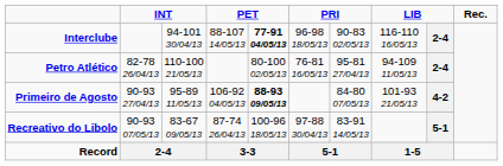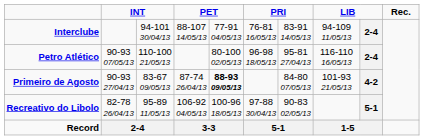 <table style="font-size: 90%; text-align: center" class="wikitable">
 <tr>
 <td></td>
 <td width=100 colspan="2"><strong><a href='#'>INT</a></strong></td>
 <td width=100 colspan="2"><strong><a href='#'>PET</a></strong></td>
 <td width=100 colspan="2"><strong><a href='#'>PRI</a></strong></td>
 <td width=100 colspan="2"><strong><a href='#'>LIB</a></strong></td>
 <td width=50><strong>Rec.</strong></td>
 </tr>
 <tr>
 <td align=right><strong><a href='#'>Interclube</a></strong></td>
 <td></td>
 <td>94-101<br><small><em>30/04/13</em></small></td>
 <td>88-107<br><small><em>14/05/13</em></small></td>
-<td><strong>77-91<br><small><em>04/05/13</em></small></strong></td>
-<td>96-98<br><small><em>18/05/13</em></small></td>
-<td>90-83<br><small><em>02/05/13</em></small></td>
-<td>116-110<br><small><em>16/05/13</em></small></td>
+<td>77-91<br><small><em>04/05/13</em></small></td>
+<td>76-81<br><small><em>16/05/13</em></small></td>
+<td>83-91<br><small><em>14/05/13</em></small></td>
+<td>94-109<br><small><em>11/05/13</em></small></td>
 <th>2-4</th>
 </tr>
 <tr>
 <td align=right><strong><a href='#'>Petro Atlético</a></strong></td>
-<td>82-78<br><small><em>26/04/13</em></small></td>
+<td>90-93<br><small><em>07/05/13</em></small></td>
 <td>110-100<br><small><em>21/05/13</em></small></td>
 <td></td>
 <td>80-100<br><small><em>02/05/13</em></small></td>
-<td>76-81<br><small><em>16/05/13</em></small></td>
+<td>96-98<br><small><em>18/05/13</em></small></td>
 <td>95-81<br><small><em>27/04/13</em></small></td>
-<td>94-109<br><small><em>11/05/13</em></small></td>
+<td>116-110<br><small><em>16/05/13</em></small></td>
 <th>2-4</th>
 </tr>
 <tr>
 <td align=right><strong><a href='#'>Primeiro de Agosto</a></strong></td>
 <td>90-93<br><small><em>27/04/13</em></small></td>
-<td>95-89<br><small><em>11/05/13</em></small></td>
-<td>106-92<br><small><em>04/05/13</em></small></td>
+<td>83-67<br><small><em>09/05/13</em></small></td>
+<td>87-74<br><small><em>26/04/13</em></small></td>
 <td><strong>88-93<br><small><em>09/05/13</em></small></strong></td>
 <td></td>
 <td>84-80<br><small><em>07/05/13</em></small></td>
 <td>101-93<br><small><em>21/05/13</em></small></td>
 <th>4-2</th>
 </tr>
 <tr>
 <td align=right><strong><a href='#'>Recreativo do Libolo</a></strong></td>
-<td>90-93<br><small><em>07/05/13</em></small></td>
-<td>83-67<br><small><em>09/05/13</em></small></td>
-<td>87-74<br><small><em>26/04/13</em></small></td>
+<td>82-78<br><small><em>26/04/13</em></small></td>
+<td>95-89<br><small><em>11/05/13</em></small></td>
+<td>106-92<br><small><em>04/05/13</em></small></td>
 <td>100-96<br><small><em>18/05/13</em></small></td>
 <td>97-88<br><small><em>30/04/13</em></small></td>
-<td>83-91<br><small><em>14/05/13</em></small></td>
+<td>90-83<br><small><em>02/05/13</em></small></td>
 <td></td>
 <th>5-1</th>
 </tr>
 <tr>
 <td align=right><strong>Record</strong></td>
 <th colspan="2">2-4</th>
 <th colspan="2">3-3</th>
 <th colspan="2">5-1</th>
 <th colspan="2">1-5</th>
 <td></td>
 </tr>
 </table>
